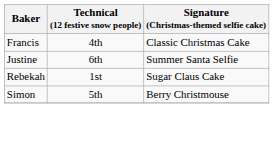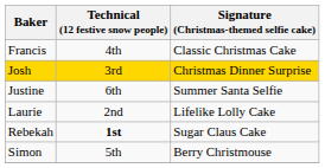 <table class="wikitable" style="text-align:center;">
 <tr>
 <th>Baker</th>
 <th>Technical<br><small>(12 festive snow people)</small></th>
 <th>Signature<br><small>(Christmas-themed selfie cake)</small></th>
 </tr>
 <tr>
 <td align="left">Francis</td>
 <td>4th</td>
 <td align="left">Classic Christmas Cake</td>
 </tr>
+<tr style="background:gold;">
+<td align="left">Josh</td>
+<td>3rd</td>
+<td align="left">Christmas Dinner Surprise</td>
+</tr>
 <tr>
 <td align="left">Justine</td>
 <td>6th</td>
 <td align="left">Summer Santa Selfie</td>
 </tr>
 <tr>
+<td align="left">Laurie</td>
+<td>2nd</td>
+<td align="left">Lifelike Lolly Cake</td>
+</tr>
+<tr>
 <td align="left">Rebekah</td>
-<td>1st</td>
+<td><strong>1st</strong></td>
 <td align="left">Sugar Claus Cake</td>
 </tr>
 <tr>
 <td align="left">Simon</td>
 <td>5th</td>
 <td align="left">Berry Christmouse</td>
 </tr>
 <tr>
 </tr>
 </table>
